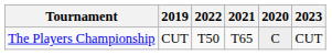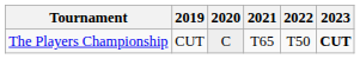 <table class="wikitable" style="font-size:95%;text-align:center;">
 <tr>
 <th>Tournament</th>
 <th>2019</th>
+<th>2020</th>
+<th>2021</th>
 <th>2022</th>
-<th>2021</th>
-<th>2020</th>
 <th>2023</th>
 </tr>
 <tr>
 <td align=left><a href='#'>The Players Championship</a></td>
 <td>CUT</td>
+<td style="background:#eeeeee;">C</td>
+<td>T65</td>
 <td>T50</td>
-<td>T65</td>
-<td style="background:#eeeeee;">C</td>
-<td>CUT</td>
+<td><strong>CUT</strong></td>
 </tr>
 </table>
